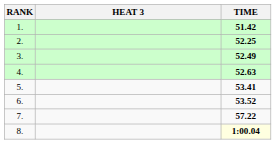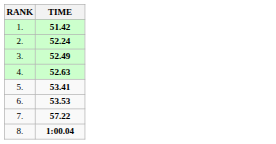 <table class="wikitable" style="border-collapse: collapse; font-size: 90%;">
 <tr>
 <th>RANK</th>
-<th style="width: 20em">HEAT 3</th>
 <th style="width: 5em">TIME</th>
 </tr>
 <tr style="background:#ccffcc;">
 <td align="center">1.</td>
-<td></td>
 <td align="center"><strong>51.42</strong></td>
 </tr>
 <tr style="background:#ccffcc;">
 <td align="center">2.</td>
-<td></td>
-<td align="center"><strong>52.25</strong></td>
+<td align="center"><strong>52.24</strong></td>
 </tr>
 <tr style="background:#ccffcc;">
 <td align="center">3.</td>
-<td></td>
 <td align="center"><strong>52.49</strong></td>
 </tr>
 <tr style="background:#ccffcc;">
 <td align="center">4.</td>
-<td></td>
 <td align="center"><strong>52.63</strong></td>
 </tr>
 <tr>
 <td align="center">5.</td>
-<td></td>
 <td align="center"><strong>53.41</strong></td>
 </tr>
 <tr>
 <td align="center">6.</td>
-<td></td>
-<td align="center"><strong>53.52</strong></td>
+<td align="center"><strong>53.53</strong></td>
 </tr>
 <tr>
 <td align="center">7.</td>
-<td></td>
 <td align="center"><strong>57.22</strong></td>
 </tr>
 <tr>
 <td align="center">8.</td>
-<td></td>
-<td align="center" style="background: lightyellow;"><strong>1:00.04</strong></td>
+<td align="center"><strong>1:00.04</strong></td>
 </tr>
 </table>
